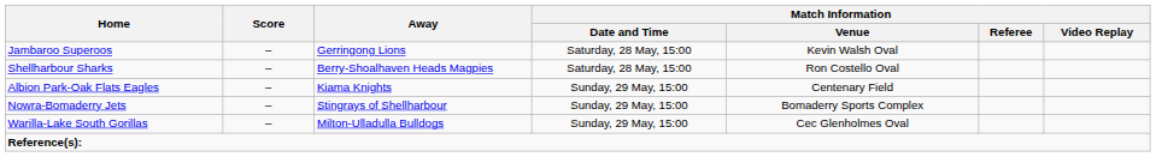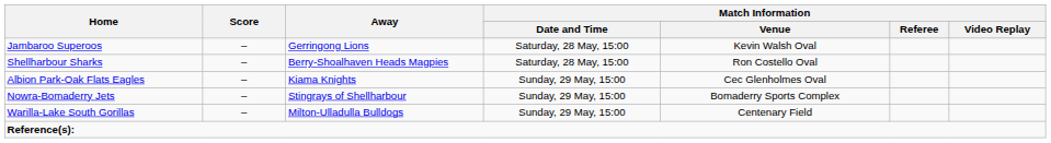 <table class="wikitable" width="100% text-align:center;">
 <tr>
 <th rowspan="2" width="19%">Home</th>
 <th rowspan="2" width="8%">Score</th>
 <th rowspan="2" width="19%">Away</th>
 <th colspan="4">Match Information</th>
 </tr>
 <tr bgcolor="#CCCCCC">
 <th width="17%">Date and Time</th>
 <th width="22%">Venue</th>
 <th>Referee</th>
 <th>Video Replay</th>
 </tr>
 <tr>
 <td> <a href='#'>Jambaroo Superoos</a></td>
 <td style="text-align:center;">–</td>
 <td> <a href='#'>Gerringong Lions</a></td>
 <td style="text-align:center;">Saturday, 28 May, 15:00</td>
 <td style="text-align:center;">Kevin Walsh Oval</td>
 <td style="text-align:center;"></td>
 <td style="text-align:center;"></td>
 </tr>
 <tr>
 <td> <a href='#'>Shellharbour Sharks</a></td>
 <td style="text-align:center;">–</td>
 <td> <a href='#'>Berry-Shoalhaven Heads Magpies</a></td>
 <td style="text-align:center;">Saturday, 28 May, 15:00</td>
 <td style="text-align:center;">Ron Costello Oval</td>
 <td style="text-align:center;"></td>
 <td style="text-align:center;"></td>
 </tr>
 <tr>
 <td> <a href='#'>Albion Park-Oak Flats Eagles</a></td>
 <td style="text-align:center;">–</td>
 <td> <a href='#'>Kiama Knights</a></td>
 <td style="text-align:center;">Sunday, 29 May, 15:00</td>
-<td style="text-align:center;">Centenary Field</td>
+<td style="text-align:center;">Cec Glenholmes Oval</td>
 <td style="text-align:center;"></td>
 <td style="text-align:center;"></td>
 </tr>
 <tr>
 <td> <a href='#'>Nowra-Bomaderry Jets</a></td>
 <td style="text-align:center;">–</td>
 <td> <a href='#'>Stingrays of Shellharbour</a></td>
 <td style="text-align:center;">Sunday, 29 May, 15:00</td>
 <td style="text-align:center;">Bomaderry Sports Complex</td>
 <td style="text-align:center;"></td>
 <td style="text-align:center;"></td>
 </tr>
 <tr>
 <td> <a href='#'>Warilla-Lake South Gorillas</a></td>
 <td style="text-align:center;">–</td>
 <td> <a href='#'>Milton-Ulladulla Bulldogs</a></td>
 <td style="text-align:center;">Sunday, 29 May, 15:00</td>
-<td style="text-align:center;">Cec Glenholmes Oval</td>
+<td style="text-align:center;">Centenary Field</td>
 <td style="text-align:center;"></td>
 <td style="text-align:center;"></td>
 </tr>
 <tr>
 <td colspan="7"><strong>Reference(s):</strong></td>
 </tr>
 </table>
